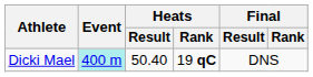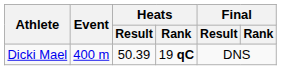 <table class="wikitable" style="font-size:90%">
 <tr>
 <th rowspan=2>Athlete</th>
 <th rowspan=2>Event</th>
 <th colspan=2>Heats</th>
 <th colspan=2>Final</th>
 </tr>
 <tr style="font-size:95%">
 <th>Result</th>
 <th>Rank</th>
 <th>Result</th>
 <th>Rank</th>
 </tr>
 <tr align=center>
 <td align=left><a href='#'>Dicki Mael</a></td>
-<td align=left style="background: paleturquoise;"><a href='#'>400 m</a></td>
-<td>50.40</td>
+<td align=left><a href='#'>400 m</a></td>
+<td>50.39</td>
 <td>19 <strong>qC</strong></td>
 <td colspan=2>DNS</td>
 </tr>
 </table>
